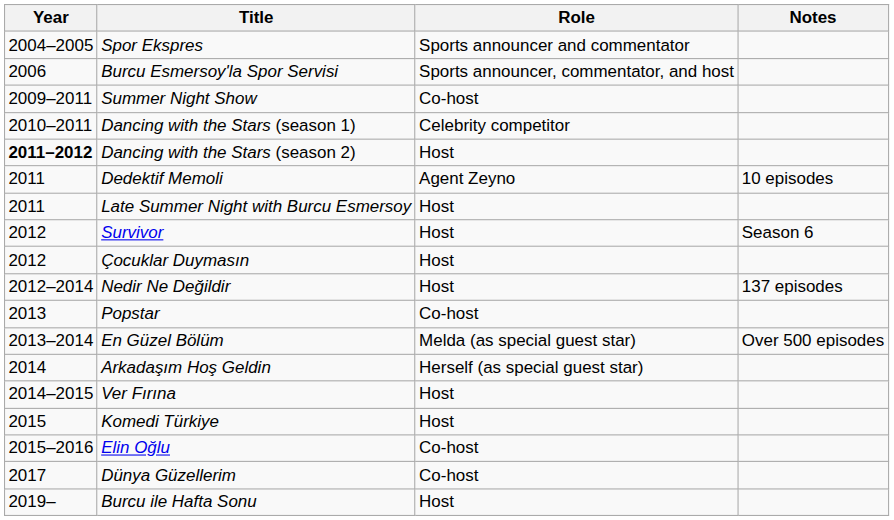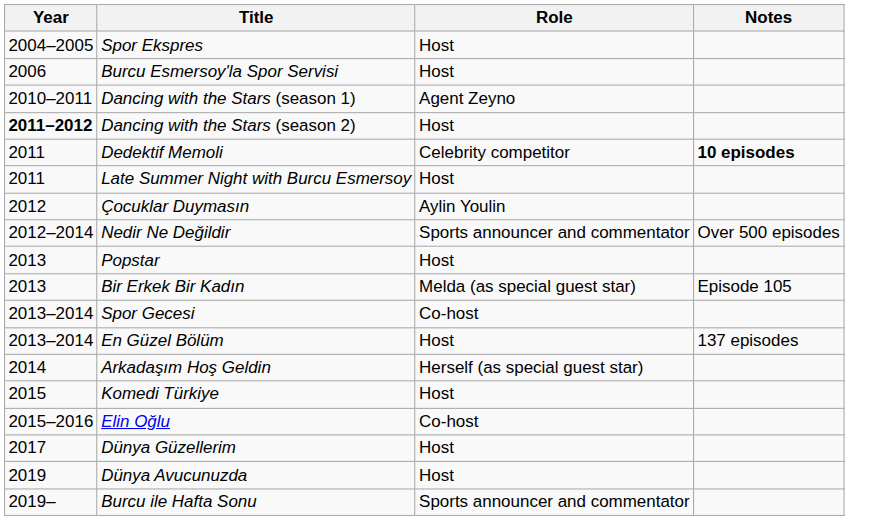 <table class = "wikitable sortable">
 <tr>
 <th>Year</th>
 <th>Title</th>
 <th>Role</th>
 <th>Notes</th>
 </tr>
 <tr>
 <td>2004–2005</td>
 <td><em>Spor Ekspres</em></td>
-<td>Sports announcer and commentator</td>
+<td>Host</td>
 <td></td>
 </tr>
 <tr>
 <td>2006</td>
 <td><em>Burcu Esmersoy'la Spor Servisi</em></td>
-<td>Sports announcer, commentator, and host</td>
-<td></td>
-</tr>
-<tr>
-<td>2009–2011</td>
-<td><em>Summer Night Show</em></td>
-<td>Co-host</td>
+<td>Host</td>
 <td></td>
 </tr>
 <tr>
 <td>2010–2011</td>
 <td><em>Dancing with the Stars</em> (season 1)</td>
-<td>Celebrity competitor</td>
+<td>Agent Zeyno</td>
 <td></td>
 </tr>
 <tr>
 <td><strong>2011–2012</strong></td>
 <td><em>Dancing with the Stars</em> (season 2)</td>
 <td>Host</td>
 <td></td>
 </tr>
 <tr>
 <td>2011</td>
 <td><em>Dedektif Memoli</em></td>
-<td>Agent Zeyno</td>
-<td>10 episodes</td>
+<td>Celebrity competitor</td>
+<td><strong>10 episodes</strong></td>
 </tr>
 <tr>
 <td>2011</td>
 <td><em>Late Summer Night with Burcu Esmersoy</em></td>
 <td>Host</td>
 <td></td>
 </tr>
 <tr>
 <td>2012</td>
-<td><em><a href='#'>Survivor</a></em></td>
-<td>Host</td>
-<td>Season 6</td>
-</tr>
-<tr>
-<td>2012</td>
 <td><em>Çocuklar Duymasın</em></td>
-<td>Host</td>
+<td>Aylin Youlin</td>
 <td></td>
 </tr>
 <tr>
 <td>2012–2014</td>
 <td><em>Nedir Ne Değildir</em></td>
-<td>Host</td>
-<td>137 episodes</td>
+<td>Sports announcer and commentator</td>
+<td>Over 500 episodes</td>
 </tr>
 <tr>
 <td>2013</td>
 <td><em>Popstar</em></td>
+<td>Host</td>
+<td></td>
+</tr>
+<tr>
+<td>2013</td>
+<td><em>Bir Erkek Bir Kadın</em></td>
+<td>Melda (as special guest star)</td>
+<td>Episode 105</td>
+</tr>
+<tr>
+<td>2013–2014</td>
+<td><em>Spor Gecesi</em></td>
 <td>Co-host</td>
 <td></td>
 </tr>
 <tr>
 <td>2013–2014</td>
 <td><em>En Güzel Bölüm</em></td>
-<td>Melda (as special guest star)</td>
-<td>Over 500 episodes</td>
+<td>Host</td>
+<td>137 episodes</td>
 </tr>
 <tr>
 <td>2014</td>
 <td><em>Arkadaşım Hoş Geldin</em></td>
 <td>Herself (as special guest star)</td>
-<td></td>
-</tr>
-<tr>
-<td>2014–2015</td>
-<td><em>Ver Fırına</em></td>
-<td>Host</td>
 <td></td>
 </tr>
 <tr>
 <td>2015</td>
 <td><em>Komedi Türkiye</em></td>
 <td>Host</td>
 <td></td>
 </tr>
 <tr>
 <td>2015–2016</td>
 <td><em><a href='#'>Elin Oğlu</a></em></td>
 <td>Co-host</td>
 <td></td>
 </tr>
 <tr>
 <td>2017</td>
 <td><em>Dünya Güzellerim</em></td>
-<td>Co-host</td>
+<td>Host</td>
+<td></td>
+</tr>
+<tr>
+<td>2019</td>
+<td><em>Dünya Avucunuzda</em></td>
+<td>Host</td>
 <td></td>
 </tr>
 <tr>
 <td>2019–</td>
 <td><em>Burcu ile Hafta Sonu</em></td>
-<td>Host</td>
+<td>Sports announcer and commentator</td>
 <td></td>
 </tr>
 </table>
